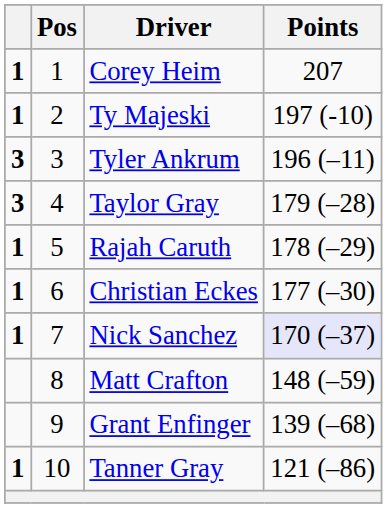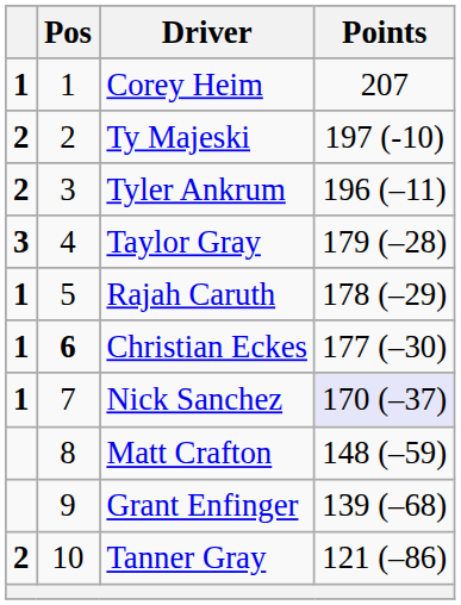 <table class="wikitable" style="font-size: 95%;">
 <tr>
 <th></th>
 <th>Pos</th>
 <th>Driver</th>
 <th>Points</th>
 </tr>
 <tr>
 <td align="left"> <strong>1</strong></td>
 <td style="text-align:center;">1</td>
 <td><a href='#'>Corey Heim</a></td>
 <td style="text-align:center;">207</td>
 </tr>
 <tr>
-<td align="left"> <strong>1</strong></td>
+<td align="left"> <strong>2</strong></td>
 <td style="text-align:center;">2</td>
 <td><a href='#'>Ty Majeski</a></td>
 <td style="text-align:center;">197 (-10)</td>
 </tr>
 <tr>
-<td align="left"> <strong>3</strong></td>
+<td align="left"> <strong>2</strong></td>
 <td style="text-align:center;">3</td>
 <td><a href='#'>Tyler Ankrum</a></td>
 <td style="text-align:center;">196 (–11)</td>
 </tr>
 <tr>
 <td align="left"> <strong>3</strong></td>
 <td style="text-align:center;">4</td>
 <td><a href='#'>Taylor Gray</a></td>
 <td style="text-align:center;">179 (–28)</td>
 </tr>
 <tr>
 <td align="left"> <strong>1</strong></td>
 <td style="text-align:center;">5</td>
 <td><a href='#'>Rajah Caruth</a></td>
 <td style="text-align:center;">178 (–29)</td>
 </tr>
 <tr>
 <td align="left"> <strong>1</strong></td>
-<td style="text-align:center;">6</td>
+<td style="text-align:center;"><strong>6</strong></td>
 <td><a href='#'>Christian Eckes</a></td>
 <td style="text-align:center;">177 (–30)</td>
 </tr>
 <tr>
 <td align="left"> <strong>1</strong></td>
 <td style="text-align:center;">7</td>
 <td><a href='#'>Nick Sanchez</a></td>
 <td style="background: lavender; text-align:center;">170 (–37)</td>
 </tr>
 <tr>
 <td align="left"></td>
 <td style="text-align:center;">8</td>
 <td><a href='#'>Matt Crafton</a></td>
 <td style="text-align:center;">148 (–59)</td>
 </tr>
 <tr>
 <td align="left"></td>
 <td style="text-align:center;">9</td>
 <td><a href='#'>Grant Enfinger</a></td>
 <td style="text-align:center;">139 (–68)</td>
 </tr>
 <tr>
-<td align="left"> <strong>1</strong></td>
+<td align="left"> <strong>2</strong></td>
 <td style="text-align:center;">10</td>
 <td><a href='#'>Tanner Gray</a></td>
 <td style="text-align:center;">121 (–86)</td>
 </tr>
 <tr class="sortbottom">
 <th colspan="9"></th>
 </tr>
 </table>
